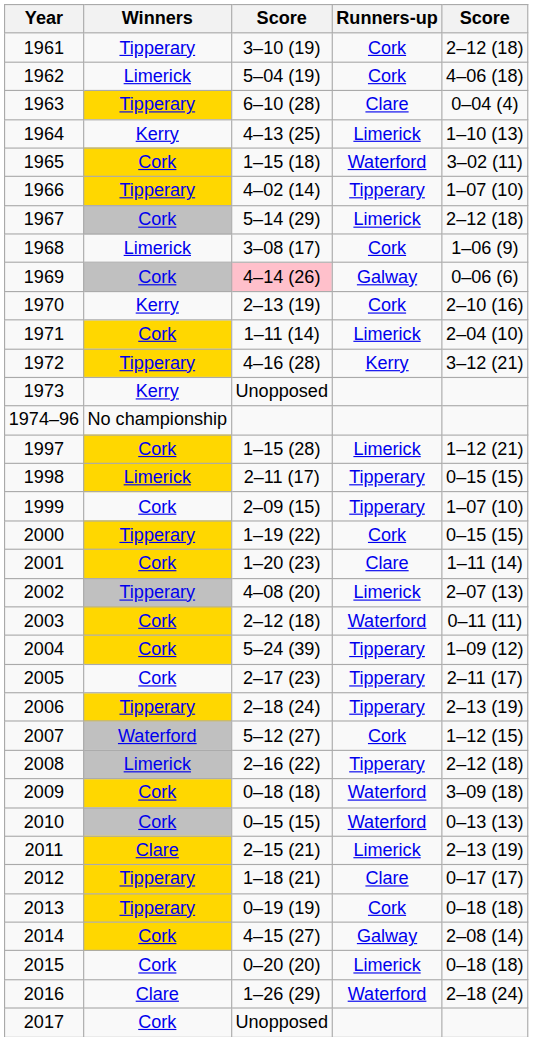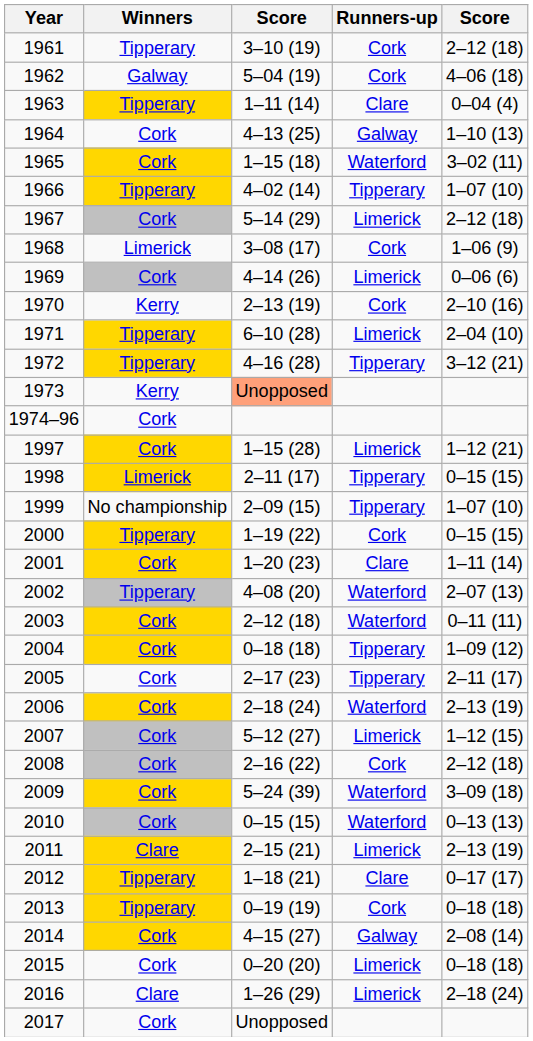 <table class="wikitable" style="text-align:center;">
 <tr>
 <th>Year</th>
 <th>Winners</th>
 <th>Score</th>
 <th>Runners-up</th>
 <th>Score</th>
 </tr>
 <tr>
 <td>1961</td>
 <td><a href='#'>Tipperary</a></td>
 <td>3–10  (19)</td>
 <td><a href='#'>Cork</a></td>
 <td>2–12  (18)</td>
 </tr>
 <tr>
 <td>1962</td>
-<td><a href='#'>Limerick</a></td>
+<td><a href='#'>Galway</a></td>
 <td>5–04  (19)</td>
 <td><a href='#'>Cork</a></td>
 <td>4–06  (18)</td>
 </tr>
 <tr>
 <td>1963</td>
 <td style="background-color:#FFD700"><a href='#'>Tipperary</a></td>
-<td>6–10  (28)</td>
+<td>1–11  (14)</td>
 <td><a href='#'>Clare</a></td>
 <td>0–04  (4)</td>
 </tr>
 <tr>
 <td>1964</td>
-<td><a href='#'>Kerry</a></td>
+<td><a href='#'>Cork</a></td>
 <td>4–13  (25)</td>
-<td><a href='#'>Limerick</a></td>
+<td><a href='#'>Galway</a></td>
 <td>1–10  (13)</td>
 </tr>
 <tr>
 <td>1965</td>
 <td style="background-color:#FFD700"><a href='#'>Cork</a></td>
 <td>1–15  (18)</td>
 <td><a href='#'>Waterford</a></td>
 <td>3–02  (11)</td>
 </tr>
 <tr>
 <td>1966</td>
 <td style="background-color:#FFD700"><a href='#'>Tipperary</a></td>
 <td>4–02  (14)</td>
 <td><a href='#'>Tipperary</a></td>
 <td>1–07  (10)</td>
 </tr>
 <tr>
 <td>1967</td>
 <td style="background-color:#C0C0C0"><a href='#'>Cork</a></td>
 <td>5–14  (29)</td>
 <td><a href='#'>Limerick</a></td>
 <td>2–12  (18)</td>
 </tr>
 <tr>
 <td>1968</td>
 <td><a href='#'>Limerick</a></td>
 <td>3–08  (17)</td>
 <td><a href='#'>Cork</a></td>
 <td>1–06  (9)</td>
 </tr>
 <tr>
 <td>1969</td>
 <td style="background-color:#C0C0C0"><a href='#'>Cork</a></td>
-<td style="background: pink;">4–14  (26)</td>
-<td><a href='#'>Galway</a></td>
+<td>4–14  (26)</td>
+<td><a href='#'>Limerick</a></td>
 <td>0–06  (6)</td>
 </tr>
 <tr>
 <td>1970</td>
 <td><a href='#'>Kerry</a></td>
 <td>2–13  (19)</td>
 <td><a href='#'>Cork</a></td>
 <td>2–10  (16)</td>
 </tr>
 <tr>
 <td>1971</td>
-<td style="background-color:#FFD700"><a href='#'>Cork</a></td>
-<td>1–11  (14)</td>
+<td style="background-color:#FFD700"><a href='#'>Tipperary</a></td>
+<td>6–10  (28)</td>
 <td><a href='#'>Limerick</a></td>
 <td>2–04  (10)</td>
 </tr>
 <tr>
 <td>1972</td>
 <td style="background-color:#FFD700"><a href='#'>Tipperary</a></td>
 <td>4–16  (28)</td>
-<td><a href='#'>Kerry</a></td>
+<td><a href='#'>Tipperary</a></td>
 <td>3–12  (21)</td>
 </tr>
 <tr>
 <td>1973</td>
 <td><a href='#'>Kerry</a></td>
-<td>Unopposed</td>
+<td style="background: lightsalmon;">Unopposed</td>
 <td></td>
 <td></td>
 </tr>
 <tr>
 <td>1974–96</td>
-<td>No championship</td>
+<td><a href='#'>Cork</a></td>
 <td></td>
 <td></td>
 <td></td>
 </tr>
 <tr>
 <td>1997</td>
 <td style="background-color:#FFD700"><a href='#'>Cork</a></td>
 <td>1–15  (28)</td>
 <td><a href='#'>Limerick</a></td>
 <td>1–12  (21)</td>
 </tr>
 <tr>
 <td>1998</td>
 <td style="background-color:#FFD700"><a href='#'>Limerick</a></td>
 <td>2–11  (17)</td>
 <td><a href='#'>Tipperary</a></td>
 <td>0–15  (15)</td>
 </tr>
 <tr>
 <td>1999</td>
-<td><a href='#'>Cork</a></td>
+<td>No championship</td>
 <td>2–09  (15)</td>
 <td><a href='#'>Tipperary</a></td>
 <td>1–07  (10)</td>
 </tr>
 <tr>
 <td>2000</td>
 <td style="background-color:#FFD700"><a href='#'>Tipperary</a></td>
 <td>1–19  (22)</td>
 <td><a href='#'>Cork</a></td>
 <td>0–15  (15)</td>
 </tr>
 <tr>
 <td>2001</td>
 <td style="background-color:#FFD700"><a href='#'>Cork</a></td>
 <td>1–20  (23)</td>
 <td><a href='#'>Clare</a></td>
 <td>1–11  (14)</td>
 </tr>
 <tr>
 <td>2002</td>
 <td style="background-color:#C0C0C0"><a href='#'>Tipperary</a></td>
 <td>4–08  (20)</td>
-<td><a href='#'>Limerick</a></td>
+<td><a href='#'>Waterford</a></td>
 <td>2–07  (13)</td>
 </tr>
 <tr>
 <td>2003</td>
 <td style="background-color:#FFD700"><a href='#'>Cork</a></td>
 <td>2–12  (18)</td>
 <td><a href='#'>Waterford</a></td>
 <td>0–11  (11)</td>
 </tr>
 <tr>
 <td>2004</td>
 <td style="background-color:#FFD700"><a href='#'>Cork</a></td>
-<td>5–24  (39)</td>
+<td>0–18  (18)</td>
 <td><a href='#'>Tipperary</a></td>
 <td>1–09  (12)</td>
 </tr>
 <tr>
 <td>2005</td>
 <td><a href='#'>Cork</a></td>
 <td>2–17  (23)</td>
 <td><a href='#'>Tipperary</a></td>
 <td>2–11  (17)</td>
 </tr>
 <tr>
 <td>2006</td>
-<td style="background-color:#FFD700"><a href='#'>Tipperary</a></td>
+<td style="background-color:#FFD700"><a href='#'>Cork</a></td>
 <td>2–18  (24)</td>
-<td><a href='#'>Tipperary</a></td>
+<td><a href='#'>Waterford</a></td>
 <td>2–13  (19)</td>
 </tr>
 <tr>
 <td>2007</td>
-<td style="background-color:#C0C0C0"><a href='#'>Waterford</a></td>
+<td style="background-color:#C0C0C0"><a href='#'>Cork</a></td>
 <td>5–12 (27)</td>
-<td><a href='#'>Cork</a></td>
+<td><a href='#'>Limerick</a></td>
 <td>1–12  (15)</td>
 </tr>
 <tr>
 <td>2008</td>
-<td style="background-color:#C0C0C0"><a href='#'>Limerick</a></td>
+<td style="background-color:#C0C0C0"><a href='#'>Cork</a></td>
 <td>2–16 (22)</td>
-<td><a href='#'>Tipperary</a></td>
+<td><a href='#'>Cork</a></td>
 <td>2–12  (18)</td>
 </tr>
 <tr>
 <td>2009</td>
 <td style="background-color:#FFD700"><a href='#'>Cork</a></td>
-<td>0–18  (18)</td>
+<td>5–24  (39)</td>
 <td><a href='#'>Waterford</a></td>
 <td>3–09  (18)</td>
 </tr>
 <tr>
 <td>2010</td>
 <td style="background-color:#C0C0C0"><a href='#'>Cork</a></td>
 <td>0–15  (15)</td>
 <td><a href='#'>Waterford</a></td>
 <td>0–13  (13)</td>
 </tr>
 <tr>
 <td>2011</td>
 <td style="background-color:#FFD700"><a href='#'>Clare</a></td>
 <td>2–15  (21)</td>
 <td><a href='#'>Limerick</a></td>
 <td>2–13  (19)</td>
 </tr>
 <tr>
 <td>2012</td>
 <td style="background-color:#FFD700"><a href='#'>Tipperary</a></td>
 <td>1–18  (21)</td>
 <td><a href='#'>Clare</a></td>
 <td>0–17  (17)</td>
 </tr>
 <tr>
 <td>2013</td>
 <td style="background-color:#FFD700"><a href='#'>Tipperary</a></td>
 <td>0–19 (19)</td>
 <td><a href='#'>Cork</a></td>
 <td>0–18 (18)</td>
 </tr>
 <tr>
 <td>2014</td>
 <td style="background-color:#FFD700"><a href='#'>Cork</a></td>
 <td>4–15 (27)</td>
 <td><a href='#'>Galway</a></td>
 <td>2–08 (14)</td>
 </tr>
 <tr>
 <td>2015</td>
 <td><a href='#'>Cork</a></td>
 <td>0–20 (20)</td>
 <td><a href='#'>Limerick</a></td>
 <td>0–18 (18)</td>
 </tr>
 <tr>
 <td>2016</td>
 <td><a href='#'>Clare</a></td>
 <td>1–26 (29)</td>
-<td><a href='#'>Waterford</a></td>
+<td><a href='#'>Limerick</a></td>
 <td>2–18 (24)</td>
 </tr>
 <tr>
 <td>2017</td>
 <td><a href='#'>Cork</a></td>
 <td>Unopposed</td>
 <td></td>
 <td></td>
 </tr>
 </table>
